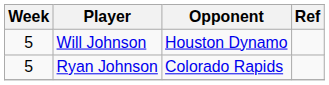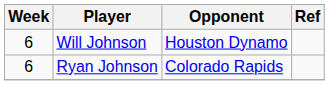 <table class=wikitable>
 <tr>
 <th>Week</th>
 <th>Player</th>
 <th>Opponent</th>
 <th>Ref</th>
 </tr>
 <tr>
-<td align=center>5</td>
+<td align=center>6</td>
 <td> <a href='#'>Will Johnson</a></td>
 <td><a href='#'>Houston Dynamo</a></td>
 <td></td>
 </tr>
 <tr>
-<td align=center>5</td>
+<td align=center>6</td>
 <td> <a href='#'>Ryan Johnson</a></td>
 <td><a href='#'>Colorado Rapids</a></td>
 <td></td>
 </tr>
 <tr>
 </tr>
 </table>
